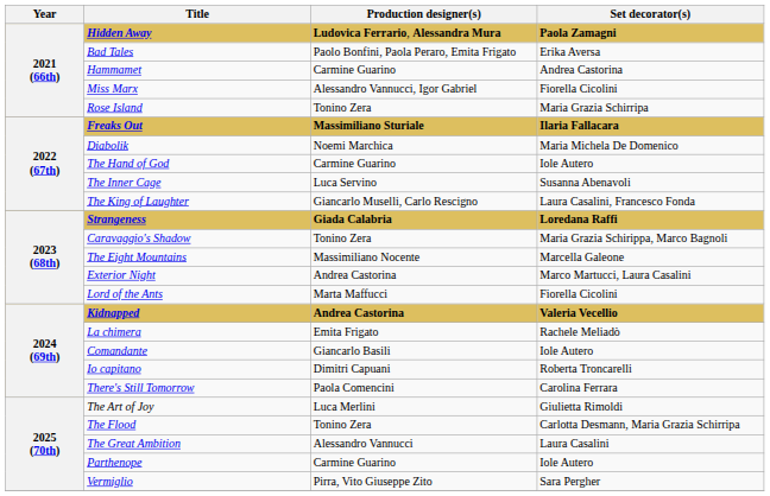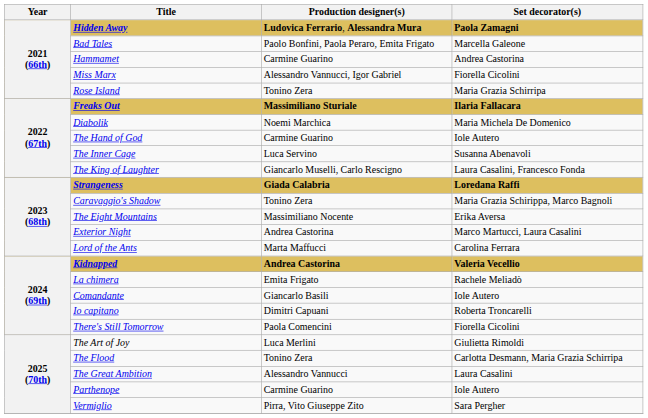 <table class="wikitable">
 <tr>
 <th width="100">Year</th>
 <th width="300">Title</th>
 <th width="300">Production designer(s)</th>
 <th width="300">Set decorator(s)</th>
 </tr>
 <tr style="background:#DDBF5F;">
 <th rowspan="5" align="center">2021<br>(<a href='#'>66th</a>)</th>
 <td><strong><em><a href='#'>Hidden Away</a></em></strong></td>
 <td><strong>Ludovica Ferrario</strong>, <strong>Alessandra Mura</strong></td>
 <td><strong>Paola Zamagni</strong></td>
 </tr>
 <tr>
 <td><em><a href='#'>Bad Tales</a></em></td>
 <td>Paolo Bonfini, Paola Peraro, Emita Frigato</td>
-<td>Erika Aversa</td>
+<td>Marcella Galeone</td>
 </tr>
 <tr>
 <td><em><a href='#'>Hammamet</a></em></td>
 <td>Carmine Guarino</td>
 <td>Andrea Castorina</td>
 </tr>
 <tr>
 <td><em><a href='#'>Miss Marx</a></em></td>
 <td>Alessandro Vannucci, Igor Gabriel</td>
 <td>Fiorella Cicolini</td>
 </tr>
 <tr>
 <td><em><a href='#'>Rose Island</a></em></td>
 <td>Tonino Zera</td>
 <td>Maria Grazia Schirripa</td>
 </tr>
 <tr style="background:#DDBF5F;">
 <th rowspan="5" align="center">2022<br>(<a href='#'>67th</a>)</th>
 <td><strong><em><a href='#'>Freaks Out</a></em></strong></td>
 <td><strong>Massimiliano Sturiale</strong></td>
 <td><strong>Ilaria Fallacara</strong></td>
 </tr>
 <tr>
 <td><em><a href='#'>Diabolik</a></em></td>
 <td>Noemi Marchica</td>
 <td>Maria Michela De Domenico</td>
 </tr>
 <tr>
 <td><em><a href='#'>The Hand of God</a></em></td>
 <td>Carmine Guarino</td>
 <td>Iole Autero</td>
 </tr>
 <tr>
 <td><em><a href='#'>The Inner Cage</a></em></td>
 <td>Luca Servino</td>
 <td>Susanna Abenavoli</td>
 </tr>
 <tr>
 <td><em><a href='#'>The King of Laughter</a></em></td>
 <td>Giancarlo Muselli, Carlo Rescigno</td>
 <td>Laura Casalini, Francesco Fonda</td>
 </tr>
 <tr style="background:#DDBF5F;">
 <th rowspan="5" align="center">2023<br>(<a href='#'>68th</a>)</th>
 <td><strong><em><a href='#'>Strangeness</a></em></strong></td>
 <td><strong>Giada Calabria</strong></td>
 <td><strong>Loredana Raffi</strong></td>
 </tr>
 <tr>
 <td><em><a href='#'>Caravaggio's Shadow</a></em></td>
 <td>Tonino Zera</td>
 <td>Maria Grazia Schirippa, Marco Bagnoli</td>
 </tr>
 <tr>
 <td><em><a href='#'>The Eight Mountains</a></em></td>
 <td>Massimiliano Nocente</td>
-<td>Marcella Galeone</td>
+<td>Erika Aversa</td>
 </tr>
 <tr>
 <td><em><a href='#'>Exterior Night</a></em></td>
 <td>Andrea Castorina</td>
 <td>Marco Martucci, Laura Casalini</td>
 </tr>
 <tr>
 <td><em><a href='#'>Lord of the Ants</a></em></td>
 <td>Marta Maffucci</td>
-<td>Fiorella Cicolini</td>
+<td>Carolina Ferrara</td>
 </tr>
 <tr style="background:#DDBF5F;">
 <th rowspan="5" align="center">2024<br>(<a href='#'>69th</a>)</th>
 <td><strong><em><a href='#'>Kidnapped</a></em></strong></td>
 <td><strong>Andrea Castorina</strong></td>
 <td><strong>Valeria Vecellio</strong></td>
 </tr>
 <tr>
 <td><em><a href='#'>La chimera</a></em></td>
 <td>Emita Frigato</td>
 <td>Rachele Meliadò</td>
 </tr>
 <tr>
 <td><em><a href='#'>Comandante</a></em></td>
 <td>Giancarlo Basili</td>
 <td>Iole Autero</td>
 </tr>
 <tr>
 <td><em><a href='#'>Io capitano</a></em></td>
 <td>Dimitri Capuani</td>
 <td>Roberta Troncarelli</td>
 </tr>
 <tr>
 <td><em><a href='#'>There's Still Tomorrow</a></em></td>
 <td>Paola Comencini</td>
-<td>Carolina Ferrara</td>
+<td>Fiorella Cicolini</td>
 </tr>
 <tr>
 <th rowspan="5" align="center">2025<br>(<a href='#'>70th</a>)</th>
 <td><em>The Art of Joy</em></td>
 <td>Luca Merlini</td>
 <td>Giulietta Rimoldi</td>
 </tr>
 <tr>
 <td><em><a href='#'>The Flood</a></em></td>
 <td>Tonino Zera</td>
 <td>Carlotta Desmann, Maria Grazia Schirripa</td>
 </tr>
 <tr>
 <td><em><a href='#'>The Great Ambition</a></em></td>
 <td>Alessandro Vannucci</td>
 <td>Laura Casalini</td>
 </tr>
 <tr>
 <td><em><a href='#'>Parthenope</a></em></td>
 <td>Carmine Guarino</td>
 <td>Iole Autero</td>
 </tr>
 <tr>
 <td><em><a href='#'>Vermiglio</a></em></td>
 <td>Pirra, Vito Giuseppe Zito</td>
 <td>Sara Pergher</td>
 </tr>
 <tr>
 </tr>
 </table>
